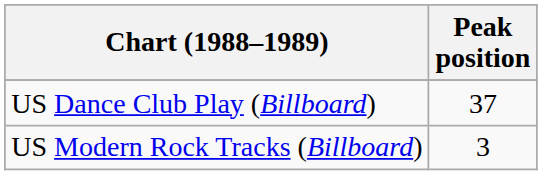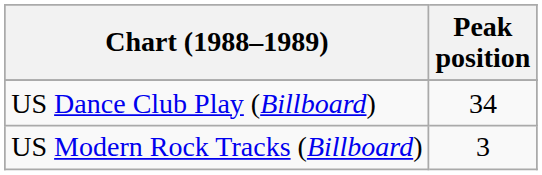 <table class="wikitable sortable">
 <tr>
 <th>Chart (1988–1989)</th>
 <th>Peak<br>position</th>
 </tr>
 <tr>
 </tr>
 <tr>
 <td>US <a href='#'>Dance Club Play</a> (<em><a href='#'>Billboard</a></em>)</td>
-<td align="center">37</td>
+<td align="center">34</td>
 </tr>
 <tr>
 <td>US <a href='#'>Modern Rock Tracks</a> (<em><a href='#'>Billboard</a></em>)</td>
 <td align="center">3</td>
 </tr>
 </table>
